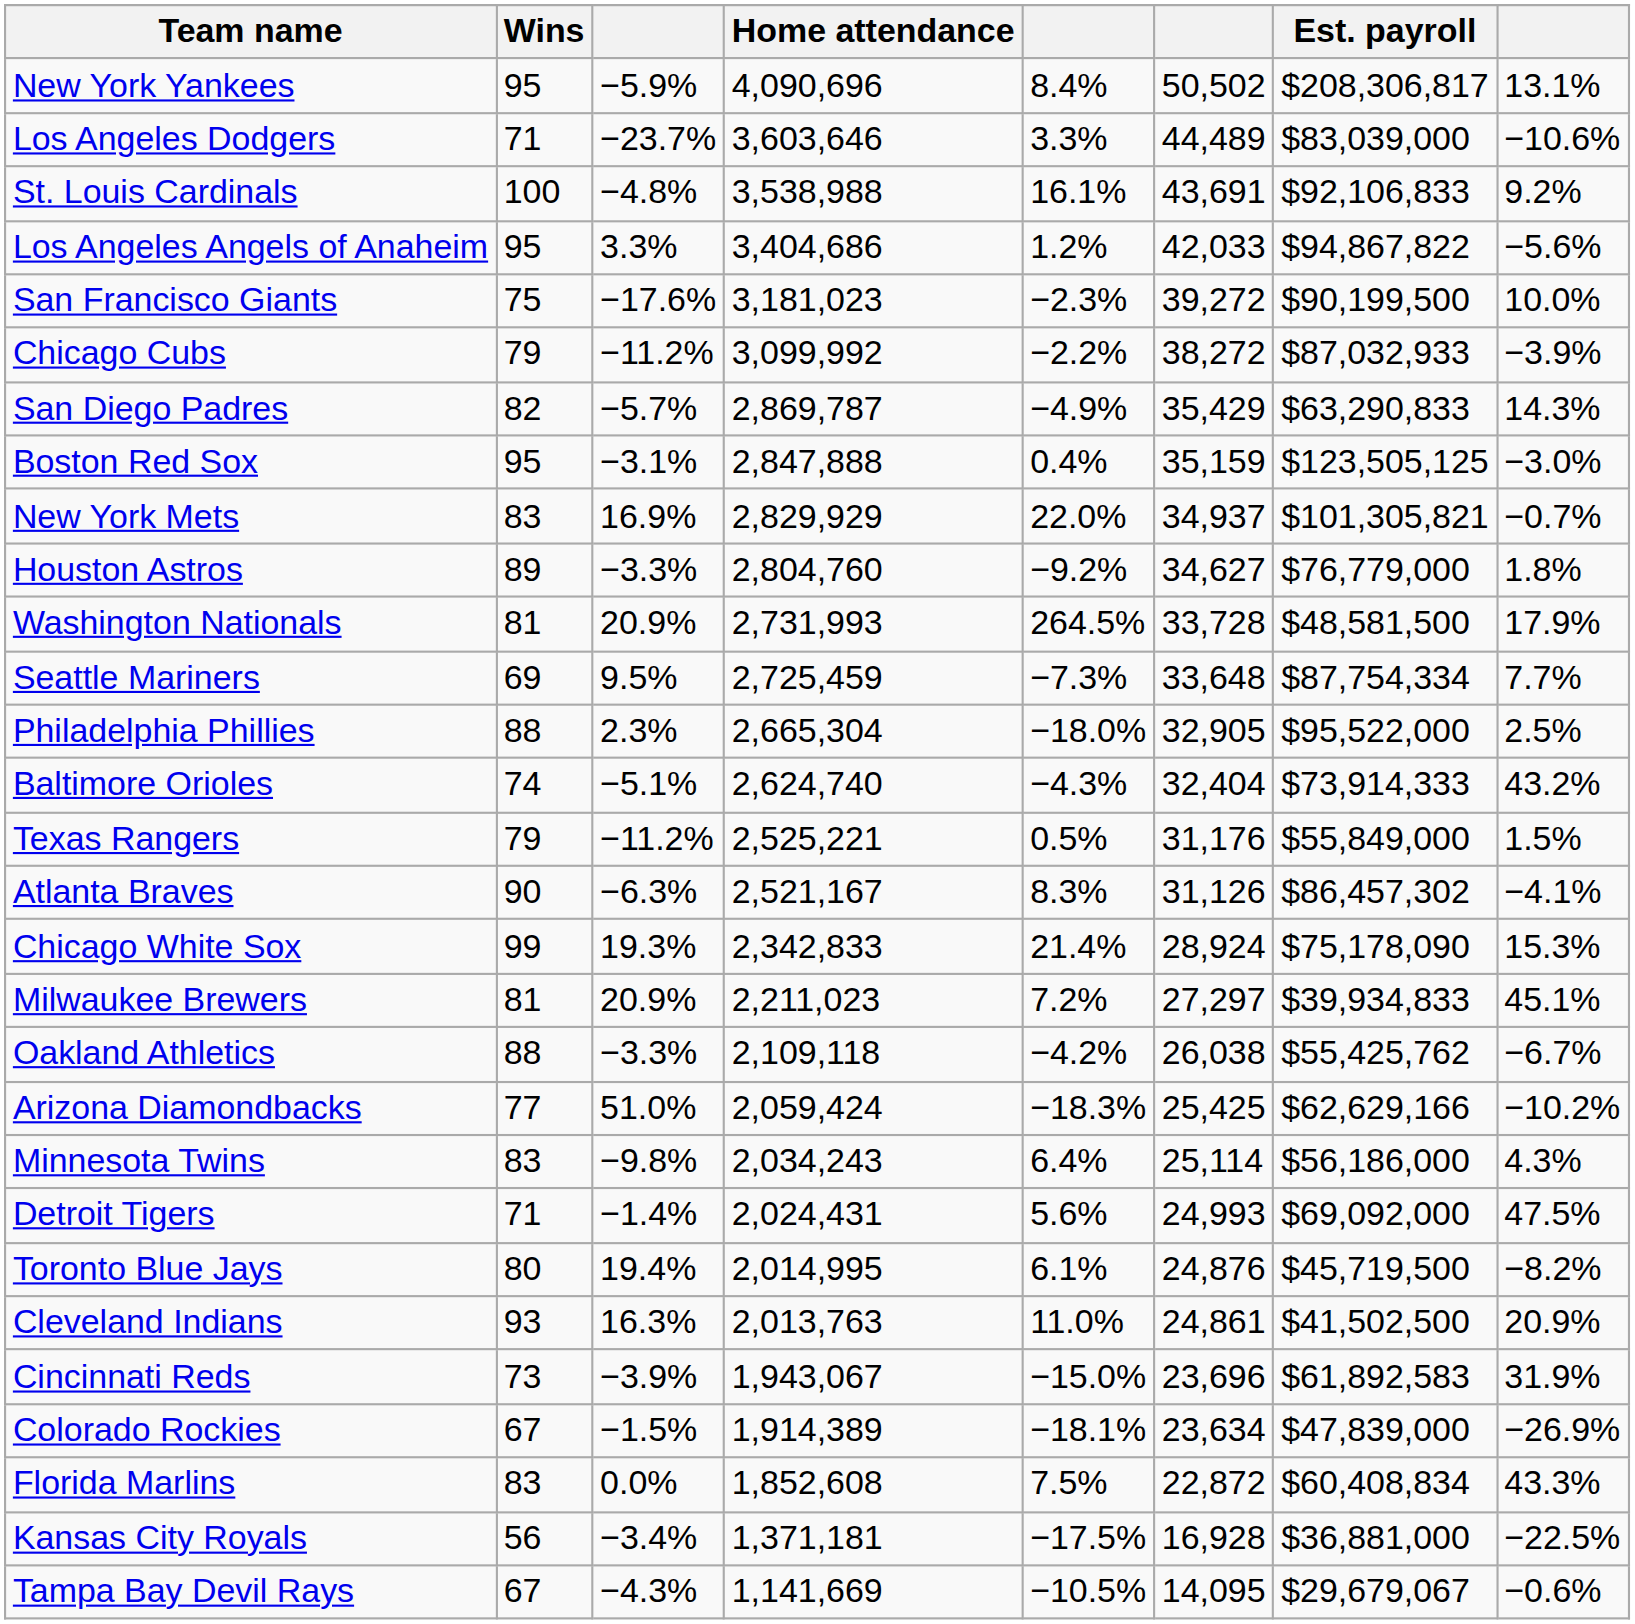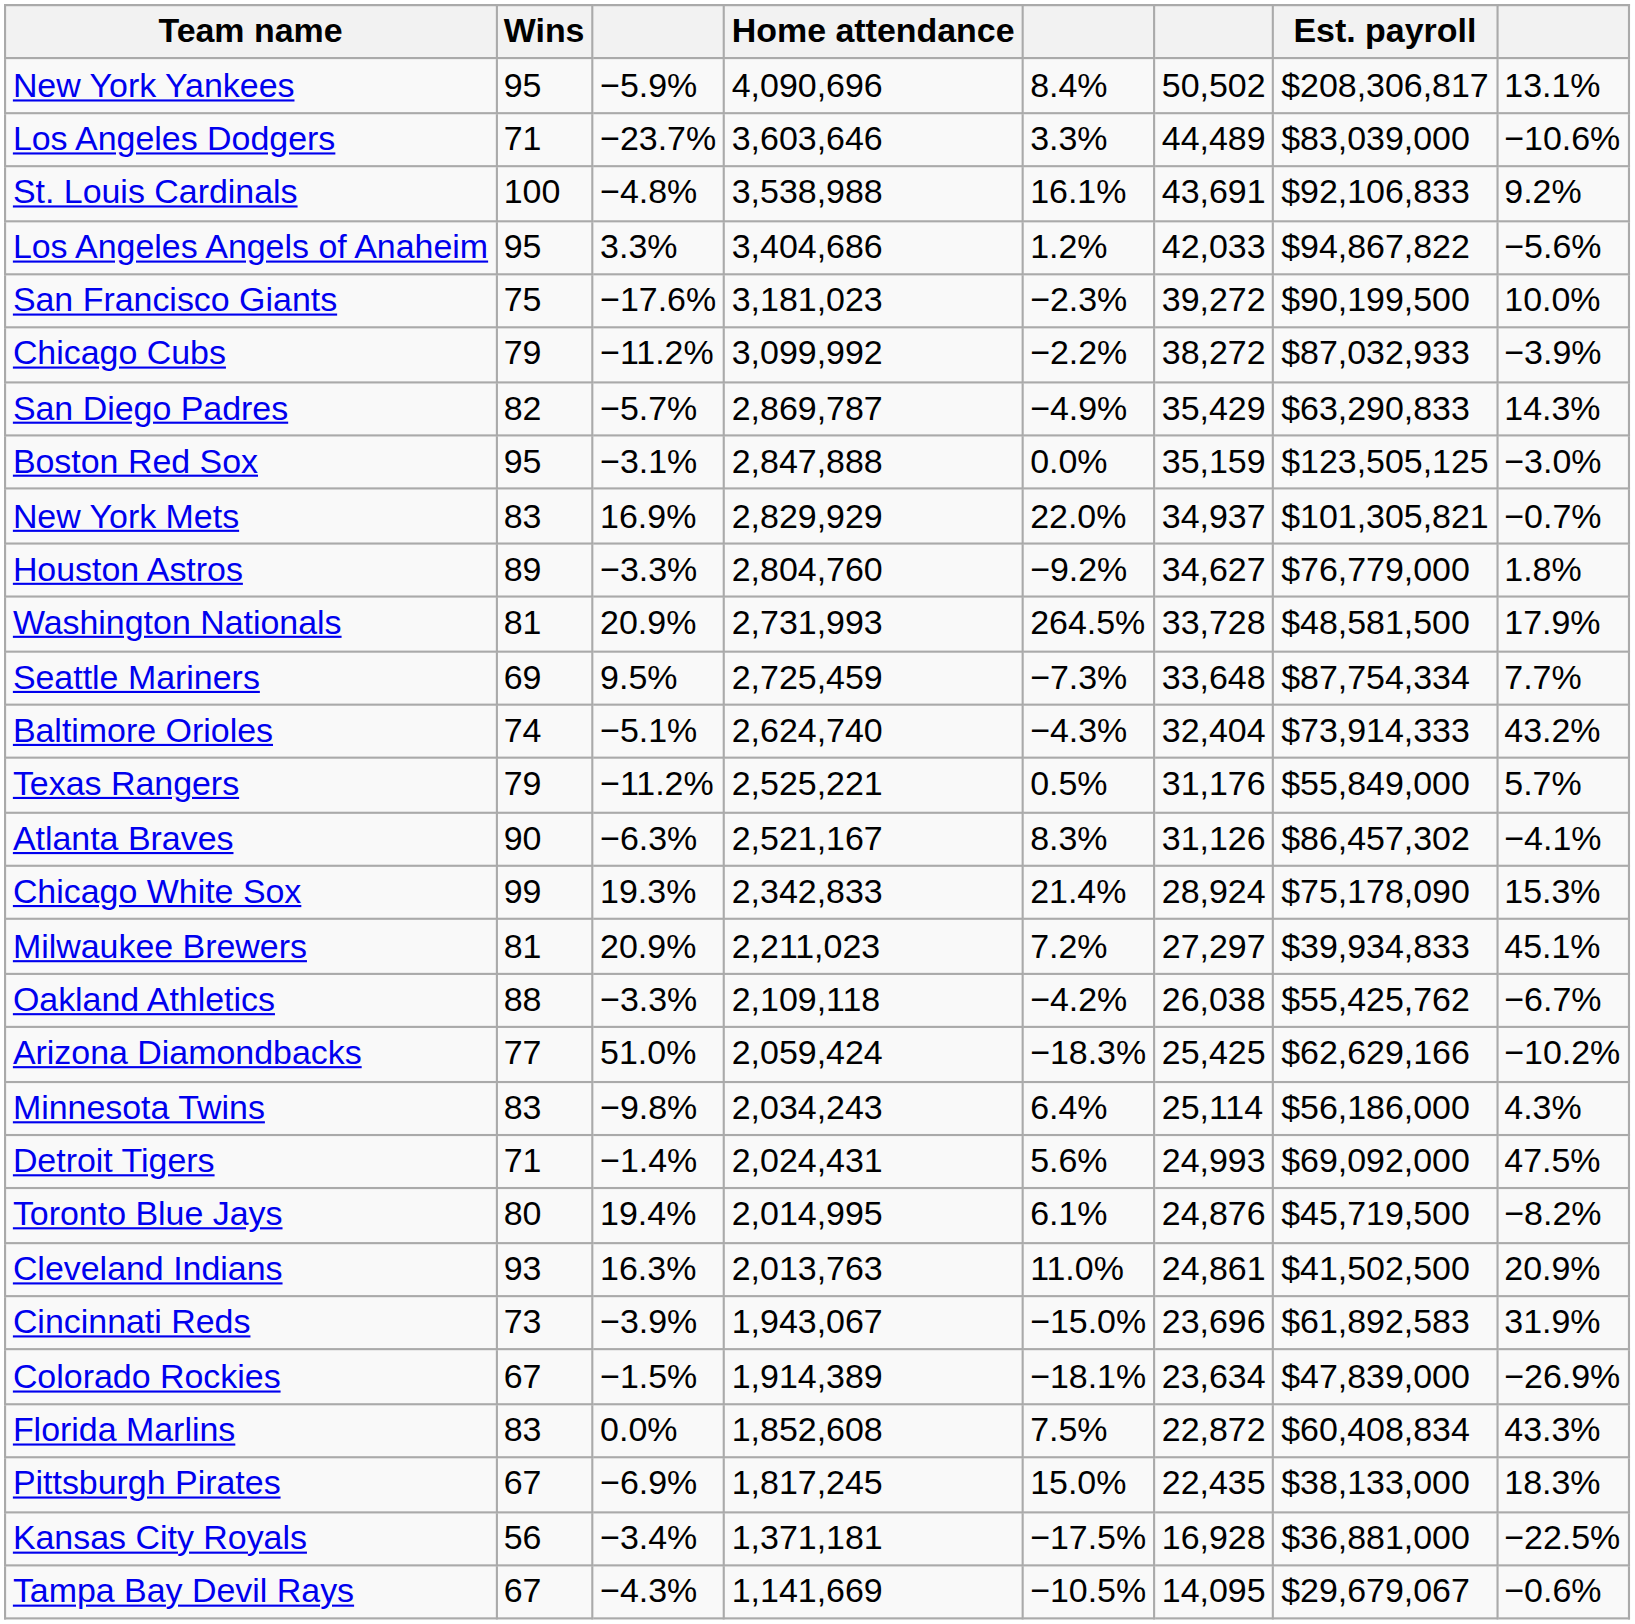 <table class="wikitable sortable">
 <tr style="text-align:center; font-size:larger;">
 </tr>
 <tr>
 <th>Team name</th>
 <th>Wins</th>
 <th></th>
 <th>Home attendance</th>
 <th></th>
 <th></th>
 <th>Est. payroll</th>
 <th></th>
 </tr>
 <tr>
 <td><a href='#'>New York Yankees</a></td>
 <td>95</td>
 <td>−5.9%</td>
 <td>4,090,696</td>
 <td>8.4%</td>
 <td>50,502</td>
 <td>$208,306,817</td>
 <td>13.1%</td>
 </tr>
 <tr>
 <td><a href='#'>Los Angeles Dodgers</a></td>
 <td>71</td>
 <td>−23.7%</td>
 <td>3,603,646</td>
 <td>3.3%</td>
 <td>44,489</td>
 <td>$83,039,000</td>
 <td>−10.6%</td>
 </tr>
 <tr>
 <td><a href='#'>St. Louis Cardinals</a></td>
 <td>100</td>
 <td>−4.8%</td>
 <td>3,538,988</td>
 <td>16.1%</td>
 <td>43,691</td>
 <td>$92,106,833</td>
 <td>9.2%</td>
 </tr>
 <tr>
 <td><a href='#'>Los Angeles Angels of Anaheim</a></td>
 <td>95</td>
 <td>3.3%</td>
 <td>3,404,686</td>
 <td>1.2%</td>
 <td>42,033</td>
 <td>$94,867,822</td>
 <td>−5.6%</td>
 </tr>
 <tr>
 <td><a href='#'>San Francisco Giants</a></td>
 <td>75</td>
 <td>−17.6%</td>
 <td>3,181,023</td>
 <td>−2.3%</td>
 <td>39,272</td>
 <td>$90,199,500</td>
 <td>10.0%</td>
 </tr>
 <tr>
 <td><a href='#'>Chicago Cubs</a></td>
 <td>79</td>
 <td>−11.2%</td>
 <td>3,099,992</td>
 <td>−2.2%</td>
 <td>38,272</td>
 <td>$87,032,933</td>
 <td>−3.9%</td>
 </tr>
 <tr>
 <td><a href='#'>San Diego Padres</a></td>
 <td>82</td>
 <td>−5.7%</td>
 <td>2,869,787</td>
 <td>−4.9%</td>
 <td>35,429</td>
 <td>$63,290,833</td>
 <td>14.3%</td>
 </tr>
 <tr>
 <td><a href='#'>Boston Red Sox</a></td>
 <td>95</td>
 <td>−3.1%</td>
 <td>2,847,888</td>
-<td>0.4%</td>
+<td>0.0%</td>
 <td>35,159</td>
 <td>$123,505,125</td>
 <td>−3.0%</td>
 </tr>
 <tr>
 <td><a href='#'>New York Mets</a></td>
 <td>83</td>
 <td>16.9%</td>
 <td>2,829,929</td>
 <td>22.0%</td>
 <td>34,937</td>
 <td>$101,305,821</td>
 <td>−0.7%</td>
 </tr>
 <tr>
 <td><a href='#'>Houston Astros</a></td>
 <td>89</td>
 <td>−3.3%</td>
 <td>2,804,760</td>
 <td>−9.2%</td>
 <td>34,627</td>
 <td>$76,779,000</td>
 <td>1.8%</td>
 </tr>
 <tr>
 <td><a href='#'>Washington Nationals</a></td>
 <td>81</td>
 <td>20.9%</td>
 <td>2,731,993</td>
 <td>264.5%</td>
 <td>33,728</td>
 <td>$48,581,500</td>
 <td>17.9%</td>
 </tr>
 <tr>
 <td><a href='#'>Seattle Mariners</a></td>
 <td>69</td>
 <td>9.5%</td>
 <td>2,725,459</td>
 <td>−7.3%</td>
 <td>33,648</td>
 <td>$87,754,334</td>
 <td>7.7%</td>
 </tr>
 <tr>
-<td><a href='#'>Philadelphia Phillies</a></td>
-<td>88</td>
-<td>2.3%</td>
-<td>2,665,304</td>
-<td>−18.0%</td>
-<td>32,905</td>
-<td>$95,522,000</td>
-<td>2.5%</td>
-</tr>
-<tr>
 <td><a href='#'>Baltimore Orioles</a></td>
 <td>74</td>
 <td>−5.1%</td>
 <td>2,624,740</td>
 <td>−4.3%</td>
 <td>32,404</td>
 <td>$73,914,333</td>
 <td>43.2%</td>
 </tr>
 <tr>
 <td><a href='#'>Texas Rangers</a></td>
 <td>79</td>
 <td>−11.2%</td>
 <td>2,525,221</td>
 <td>0.5%</td>
 <td>31,176</td>
 <td>$55,849,000</td>
-<td>1.5%</td>
+<td>5.7%</td>
 </tr>
 <tr>
 <td><a href='#'>Atlanta Braves</a></td>
 <td>90</td>
 <td>−6.3%</td>
 <td>2,521,167</td>
 <td>8.3%</td>
 <td>31,126</td>
 <td>$86,457,302</td>
 <td>−4.1%</td>
 </tr>
 <tr>
 <td><a href='#'>Chicago White Sox</a></td>
 <td>99</td>
 <td>19.3%</td>
 <td>2,342,833</td>
 <td>21.4%</td>
 <td>28,924</td>
 <td>$75,178,090</td>
 <td>15.3%</td>
 </tr>
 <tr>
 <td><a href='#'>Milwaukee Brewers</a></td>
 <td>81</td>
 <td>20.9%</td>
 <td>2,211,023</td>
 <td>7.2%</td>
 <td>27,297</td>
 <td>$39,934,833</td>
 <td>45.1%</td>
 </tr>
 <tr>
 <td><a href='#'>Oakland Athletics</a></td>
 <td>88</td>
 <td>−3.3%</td>
 <td>2,109,118</td>
 <td>−4.2%</td>
 <td>26,038</td>
 <td>$55,425,762</td>
 <td>−6.7%</td>
 </tr>
 <tr>
 <td><a href='#'>Arizona Diamondbacks</a></td>
 <td>77</td>
 <td>51.0%</td>
 <td>2,059,424</td>
 <td>−18.3%</td>
 <td>25,425</td>
 <td>$62,629,166</td>
 <td>−10.2%</td>
 </tr>
 <tr>
 <td><a href='#'>Minnesota Twins</a></td>
 <td>83</td>
 <td>−9.8%</td>
 <td>2,034,243</td>
 <td>6.4%</td>
 <td>25,114</td>
 <td>$56,186,000</td>
 <td>4.3%</td>
 </tr>
 <tr>
 <td><a href='#'>Detroit Tigers</a></td>
 <td>71</td>
 <td>−1.4%</td>
 <td>2,024,431</td>
 <td>5.6%</td>
 <td>24,993</td>
 <td>$69,092,000</td>
 <td>47.5%</td>
 </tr>
 <tr>
 <td><a href='#'>Toronto Blue Jays</a></td>
 <td>80</td>
 <td>19.4%</td>
 <td>2,014,995</td>
 <td>6.1%</td>
 <td>24,876</td>
 <td>$45,719,500</td>
 <td>−8.2%</td>
 </tr>
 <tr>
 <td><a href='#'>Cleveland Indians</a></td>
 <td>93</td>
 <td>16.3%</td>
 <td>2,013,763</td>
 <td>11.0%</td>
 <td>24,861</td>
 <td>$41,502,500</td>
 <td>20.9%</td>
 </tr>
 <tr>
 <td><a href='#'>Cincinnati Reds</a></td>
 <td>73</td>
 <td>−3.9%</td>
 <td>1,943,067</td>
 <td>−15.0%</td>
 <td>23,696</td>
 <td>$61,892,583</td>
 <td>31.9%</td>
 </tr>
 <tr>
 <td><a href='#'>Colorado Rockies</a></td>
 <td>67</td>
 <td>−1.5%</td>
 <td>1,914,389</td>
 <td>−18.1%</td>
 <td>23,634</td>
 <td>$47,839,000</td>
 <td>−26.9%</td>
 </tr>
 <tr>
 <td><a href='#'>Florida Marlins</a></td>
 <td>83</td>
 <td>0.0%</td>
 <td>1,852,608</td>
 <td>7.5%</td>
 <td>22,872</td>
 <td>$60,408,834</td>
 <td>43.3%</td>
 </tr>
 <tr>
+<td><a href='#'>Pittsburgh Pirates</a></td>
+<td>67</td>
+<td>−6.9%</td>
+<td>1,817,245</td>
+<td>15.0%</td>
+<td>22,435</td>
+<td>$38,133,000</td>
+<td>18.3%</td>
+</tr>
+<tr>
 <td><a href='#'>Kansas City Royals</a></td>
 <td>56</td>
 <td>−3.4%</td>
 <td>1,371,181</td>
 <td>−17.5%</td>
 <td>16,928</td>
 <td>$36,881,000</td>
 <td>−22.5%</td>
 </tr>
 <tr>
 <td><a href='#'>Tampa Bay Devil Rays</a></td>
 <td>67</td>
 <td>−4.3%</td>
 <td>1,141,669</td>
 <td>−10.5%</td>
 <td>14,095</td>
 <td>$29,679,067</td>
 <td>−0.6%</td>
 </tr>
 </table>
